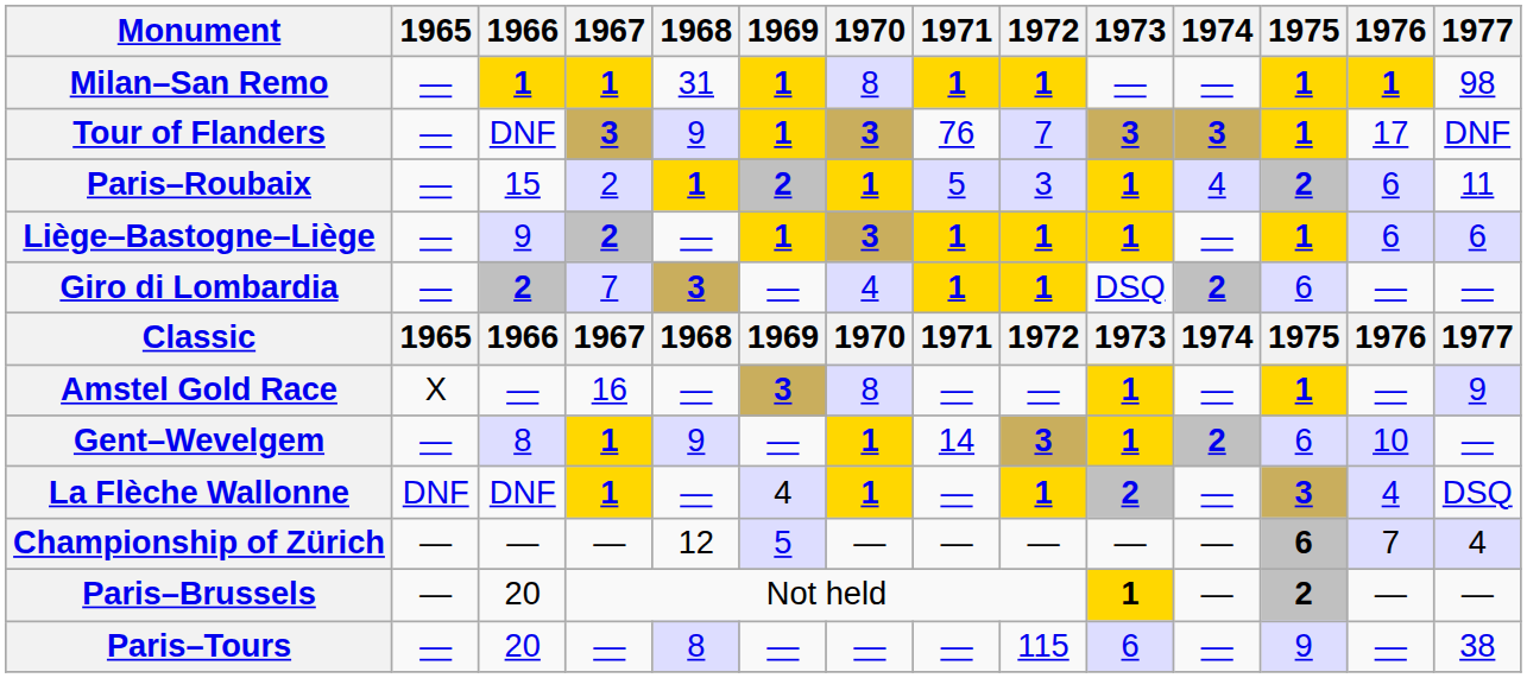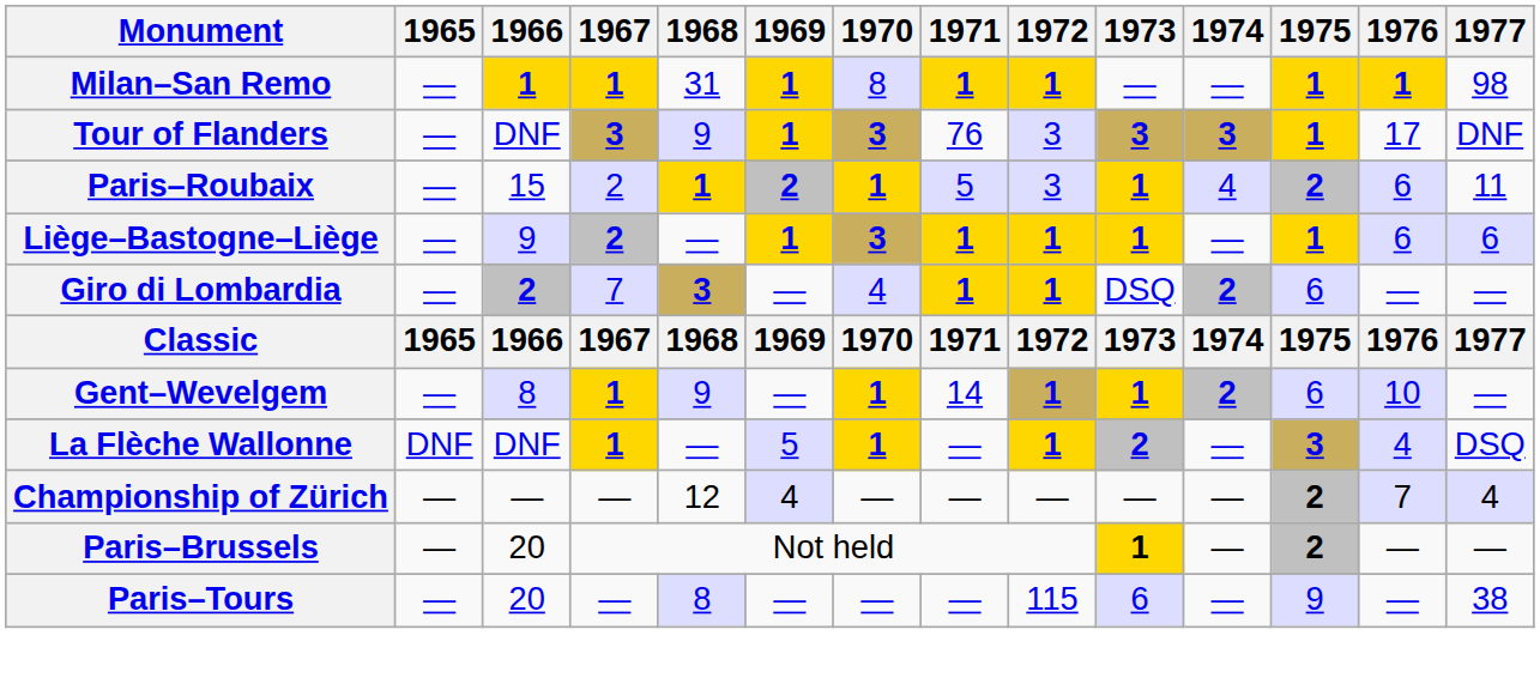 <table class="wikitable plainrowheaders">
 <tr>
 <th><a href='#'>Monument</a></th>
 <th scope="col">1965</th>
 <th scope="col">1966</th>
 <th scope="col">1967</th>
 <th scope="col">1968</th>
 <th scope="col">1969</th>
 <th scope="col">1970</th>
 <th scope="col">1971</th>
 <th scope="col">1972</th>
 <th scope="col">1973</th>
 <th scope="col">1974</th>
 <th scope="col">1975</th>
 <th scope="col">1976</th>
 <th scope="col">1977</th>
 </tr>
 <tr align="center">
 <th scope="row"><a href='#'>Milan–San Remo</a></th>
 <td><a href='#'>—</a></td>
 <td style="background:gold;"><a href='#'><strong>1</strong></a></td>
 <td style="background:gold;"><a href='#'><strong>1</strong></a></td>
 <td><a href='#'>31</a></td>
 <td style="background:gold;"><a href='#'><strong>1</strong></a></td>
 <td style="background:#ddf;"><a href='#'>8</a></td>
 <td style="background:gold;"><a href='#'><strong>1</strong></a></td>
 <td style="background:gold;"><a href='#'><strong>1</strong></a></td>
 <td><a href='#'>—</a></td>
 <td><a href='#'>—</a></td>
 <td style="background:gold;"><a href='#'><strong>1</strong></a></td>
 <td style="background:gold;"><a href='#'><strong>1</strong></a></td>
 <td><a href='#'>98</a></td>
 </tr>
 <tr align="center">
 <th scope="row"><a href='#'>Tour of Flanders</a></th>
 <td><a href='#'>—</a></td>
 <td><a href='#'>DNF</a></td>
 <td style="background:#C9AE5D;"><a href='#'><strong>3</strong></a></td>
 <td style="background:#ddf;"><a href='#'>9</a></td>
 <td style="background:gold;"><a href='#'><strong>1</strong></a></td>
 <td style="background:#C9AE5D;"><a href='#'><strong>3</strong></a></td>
 <td><a href='#'>76</a></td>
-<td style="background:#ddf;"><a href='#'>7</a></td>
+<td style="background:#ddf;"><a href='#'>3</a></td>
 <td style="background:#C9AE5D;"><a href='#'><strong>3</strong></a></td>
 <td style="background:#C9AE5D;"><a href='#'><strong>3</strong></a></td>
 <td style="background:gold;"><a href='#'><strong>1</strong></a></td>
 <td><a href='#'>17</a></td>
 <td><a href='#'>DNF</a></td>
 </tr>
 <tr align="center">
 <th scope="row"><a href='#'>Paris–Roubaix</a></th>
 <td><a href='#'>—</a></td>
 <td><a href='#'>15</a></td>
 <td style="background:#ddf;"><a href='#'>2</a></td>
 <td style="background:gold;"><a href='#'><strong>1</strong></a></td>
 <td style="background:silver;"><a href='#'><strong>2</strong></a></td>
 <td style="background:gold;"><a href='#'><strong>1</strong></a></td>
 <td style="background:#ddf;"><a href='#'>5</a></td>
 <td style="background:#ddf;"><a href='#'>3</a></td>
 <td style="background:gold;"><a href='#'><strong>1</strong></a></td>
 <td style="background:#ddf;"><a href='#'>4</a></td>
 <td style="background:silver;"><a href='#'><strong>2</strong></a></td>
 <td style="background:#ddf;"><a href='#'>6</a></td>
 <td><a href='#'>11</a></td>
 </tr>
 <tr align="center">
 <th scope="row"><a href='#'>Liège–Bastogne–Liège</a></th>
 <td><a href='#'>—</a></td>
 <td style="background:#ddf;"><a href='#'>9</a></td>
 <td style="background:silver;"><a href='#'><strong>2</strong></a></td>
 <td><a href='#'>—</a></td>
 <td style="background:gold;"><a href='#'><strong>1</strong></a></td>
 <td style="background:#C9AE5D;"><a href='#'><strong>3</strong></a></td>
 <td style="background:gold;"><a href='#'><strong>1</strong></a></td>
 <td style="background:gold;"><a href='#'><strong>1</strong></a></td>
 <td style="background:gold;"><a href='#'><strong>1</strong></a></td>
 <td><a href='#'>—</a></td>
 <td style="background:gold;"><a href='#'><strong>1</strong></a></td>
 <td style="background:#ddf;"><a href='#'>6</a></td>
 <td style="background:#ddf;"><a href='#'>6</a></td>
 </tr>
 <tr align="center">
 <th scope="row"><a href='#'>Giro di Lombardia</a></th>
 <td><a href='#'>—</a></td>
 <td style="background:silver;"><a href='#'><strong>2</strong></a></td>
 <td style="background:#ddf;"><a href='#'>7</a></td>
 <td style="background:#C9AE5D;"><a href='#'><strong>3</strong></a></td>
 <td><a href='#'>—</a></td>
 <td style="background:#ddf;"><a href='#'>4</a></td>
 <td style="background:gold;"><a href='#'><strong>1</strong></a></td>
 <td style="background:gold;"><a href='#'><strong>1</strong></a></td>
 <td><a href='#'>DSQ</a></td>
 <td style="background:silver;"><a href='#'><strong>2</strong></a></td>
 <td style="background:#ddf;"><a href='#'>6</a></td>
 <td><a href='#'>—</a></td>
 <td><a href='#'>—</a></td>
 </tr>
 <tr>
 <th><a href='#'>Classic</a></th>
 <th scope="col">1965</th>
 <th scope="col">1966</th>
 <th scope="col">1967</th>
 <th scope="col">1968</th>
 <th scope="col">1969</th>
 <th scope="col">1970</th>
 <th scope="col">1971</th>
 <th scope="col">1972</th>
 <th scope="col">1973</th>
 <th scope="col">1974</th>
 <th scope="col">1975</th>
 <th scope="col">1976</th>
 <th scope="col">1977</th>
 </tr>
 <tr align="center">
-<th scope="row"><a href='#'>Amstel Gold Race</a></th>
-<td>X</td>
-<td><a href='#'>—</a></td>
-<td><a href='#'>16</a></td>
-<td><a href='#'>—</a></td>
-<td style="background:#C9AE5D;"><a href='#'><strong>3</strong></a></td>
-<td style="background:#ddf;"><a href='#'>8</a></td>
-<td><a href='#'>—</a></td>
-<td><a href='#'>—</a></td>
-<td style="background:gold;"><a href='#'><strong>1</strong></a></td>
-<td><a href='#'>—</a></td>
-<td style="background:gold;"><a href='#'><strong>1</strong></a></td>
-<td><a href='#'>—</a></td>
-<td style="background:#ddf;"><a href='#'>9</a></td>
-</tr>
-<tr align="center">
 <th scope="row"><a href='#'>Gent–Wevelgem</a></th>
 <td><a href='#'>—</a></td>
 <td style="background:#ddf;"><a href='#'>8</a></td>
 <td style="background:gold;"><a href='#'><strong>1</strong></a></td>
 <td style="background:#ddf;"><a href='#'>9</a></td>
 <td><a href='#'>—</a></td>
 <td style="background:gold;"><a href='#'><strong>1</strong></a></td>
 <td><a href='#'>14</a></td>
-<td style="background:#C9AE5D;"><a href='#'><strong>3</strong></a></td>
+<td style="background:#C9AE5D;"><a href='#'><strong>1</strong></a></td>
 <td style="background:gold;"><a href='#'><strong>1</strong></a></td>
 <td style="background:silver;"><a href='#'><strong>2</strong></a></td>
 <td style="background:#ddf;"><a href='#'>6</a></td>
 <td style="background:#ddf;"><a href='#'>10</a></td>
 <td><a href='#'>—</a></td>
 </tr>
 <tr align="center">
 <th scope="row"><a href='#'>La Flèche Wallonne</a></th>
 <td><a href='#'>DNF</a></td>
 <td><a href='#'>DNF</a></td>
 <td style="background:gold;"><a href='#'><strong>1</strong></a></td>
 <td><a href='#'>—</a></td>
-<td style="background:#ddf;">4</td>
+<td style="background:#ddf;"><a href='#'>5</a></td>
 <td style="background:gold;"><a href='#'><strong>1</strong></a></td>
 <td><a href='#'>—</a></td>
 <td style="background:gold;"><a href='#'><strong>1</strong></a></td>
 <td style="background:silver;"><a href='#'><strong>2</strong></a></td>
 <td><a href='#'>—</a></td>
 <td style="background:#C9AE5D;"><a href='#'><strong>3</strong></a></td>
 <td style="background:#ddf;"><a href='#'>4</a></td>
 <td><a href='#'>DSQ</a></td>
 </tr>
 <tr align="center">
 <th scope="row"><a href='#'>Championship of Zürich</a></th>
 <td>—</td>
 <td>—</td>
 <td>—</td>
 <td>12</td>
-<td style="background:#ddf;"><a href='#'>5</a></td>
+<td style="background:#ddf;">4</td>
 <td>—</td>
 <td>—</td>
 <td>—</td>
 <td>—</td>
 <td>—</td>
-<td style="background:silver;"><strong>6</strong></td>
+<td style="background:silver;"><strong>2</strong></td>
 <td style="background:#ddf;">7</td>
 <td style="background:#ddf;">4</td>
 </tr>
 <tr align="center">
 <th scope="row"><a href='#'>Paris–Brussels</a></th>
 <td>—</td>
 <td>20</td>
 <td colspan=6>Not held</td>
 <td style="background:gold;"><strong>1</strong></td>
 <td>—</td>
 <td style="background:silver;"><strong>2</strong></td>
 <td>—</td>
 <td>—</td>
 </tr>
 <tr align="center">
 <th scope="row"><a href='#'>Paris–Tours</a></th>
 <td><a href='#'>—</a></td>
 <td><a href='#'>20</a></td>
 <td><a href='#'>—</a></td>
 <td style="background:#ddf;"><a href='#'>8</a></td>
 <td><a href='#'>—</a></td>
 <td><a href='#'>—</a></td>
 <td><a href='#'>—</a></td>
 <td><a href='#'>115</a></td>
 <td style="background:#ddf;"><a href='#'>6</a></td>
 <td><a href='#'>—</a></td>
 <td style="background:#ddf;"><a href='#'>9</a></td>
 <td><a href='#'>—</a></td>
 <td><a href='#'>38</a></td>
 </tr>
 </table>
